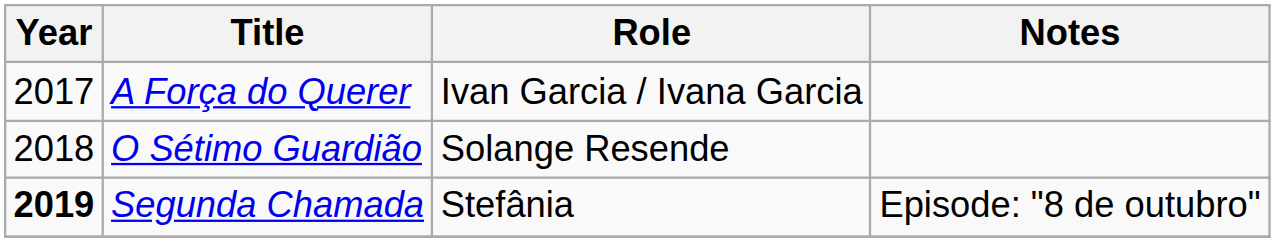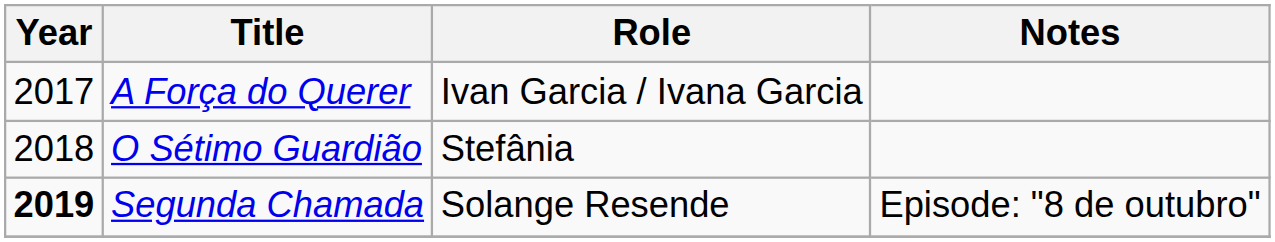 <table class="wikitable">
 <tr>
 <th>Year</th>
 <th>Title</th>
 <th>Role</th>
 <th>Notes</th>
 </tr>
 <tr>
 <td>2017</td>
 <td><em><a href='#'>A Força do Querer</a></em></td>
 <td>Ivan Garcia / Ivana Garcia</td>
 <td></td>
 </tr>
 <tr>
 <td>2018</td>
 <td><em><a href='#'>O Sétimo Guardião</a></em></td>
-<td>Solange Resende</td>
+<td>Stefânia</td>
 <td></td>
 </tr>
 <tr>
 <td><strong>2019</strong></td>
 <td><em><a href='#'>Segunda Chamada</a></em></td>
-<td>Stefânia</td>
+<td>Solange Resende</td>
 <td>Episode: "8 de outubro"</td>
 </tr>
 <tr>
 </tr>
 </table>
